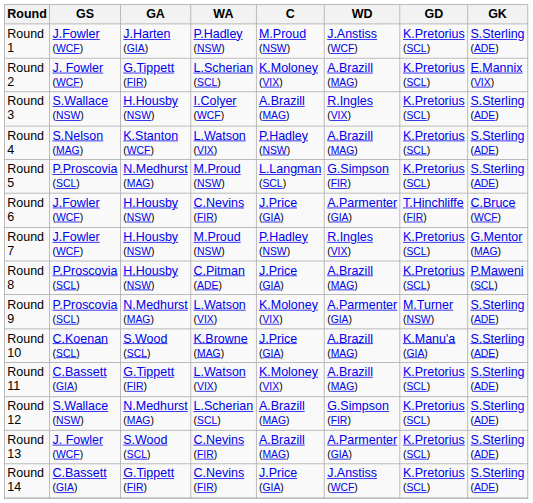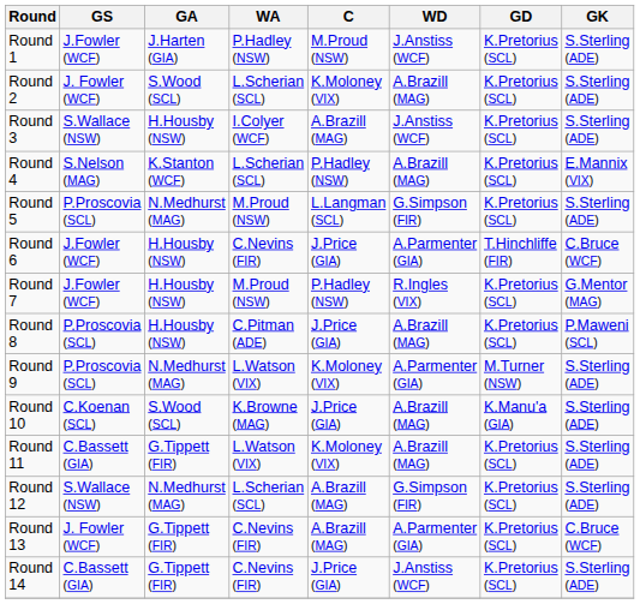 <table class="wikitable" style="width: 100% font-size:80%">
 <tr>
 <th rowspan=1 width=30>Round</th>
 <th rowspan=1 width=50>GS</th>
 <th rowspan=1 width=50>GA</th>
 <th rowspan=1 width=50>WA</th>
 <th rowspan=1 width=50>C</th>
 <th rowspan=1 width=50>WD</th>
 <th rowspan=1 width=50>GD</th>
 <th rowspan=1 width=50>GK</th>
 </tr>
 <tr>
 <td>Round 1</td>
 <td><a href='#'>J.Fowler</a> <small> (<a href='#'>WCF</a>) </small></td>
 <td><a href='#'>J.Harten</a> <small> (<a href='#'>GIA</a>) </small></td>
 <td><a href='#'>P.Hadley</a> <small> (<a href='#'>NSW</a>) </small></td>
 <td><a href='#'>M.Proud</a> <small> (<a href='#'>NSW</a>) </small></td>
 <td><a href='#'>J.Anstiss</a> <small> (<a href='#'>WCF</a>) </small></td>
 <td><a href='#'>K.Pretorius</a> <small> (<a href='#'>SCL</a>) </small></td>
 <td><a href='#'>S.Sterling</a> <small> (<a href='#'>ADE</a>) </small></td>
 </tr>
 <tr>
 <td>Round 2</td>
 <td><a href='#'>J. Fowler</a> <small> (<a href='#'>WCF</a>) </small></td>
-<td><a href='#'>G.Tippett</a> <small> (<a href='#'>FIR</a>) </small></td>
+<td><a href='#'>S.Wood</a> <small> (<a href='#'>SCL</a>) </small></td>
 <td><a href='#'>L.Scherian</a> <small> (<a href='#'>SCL</a>) </small></td>
 <td><a href='#'>K.Moloney</a> <small> (<a href='#'>VIX</a>) </small></td>
 <td><a href='#'>A.Brazill</a> <small> (<a href='#'>MAG</a>) </small></td>
 <td><a href='#'>K.Pretorius</a> <small> (<a href='#'>SCL</a>) </small></td>
-<td><a href='#'>E.Mannix</a> <small> (<a href='#'>VIX</a>) </small></td>
+<td><a href='#'>S.Sterling</a> <small> (<a href='#'>ADE</a>) </small></td>
 </tr>
 <tr>
 <td>Round 3</td>
 <td><a href='#'>S.Wallace</a> <small> (<a href='#'>NSW</a>) </small></td>
 <td><a href='#'>H.Housby</a> <small> (<a href='#'>NSW</a>) </small></td>
 <td><a href='#'>I.Colyer</a> <small> (<a href='#'>WCF</a>) </small></td>
 <td><a href='#'>A.Brazill</a> <small> (<a href='#'>MAG</a>) </small></td>
-<td><a href='#'>R.Ingles</a> <small> (<a href='#'>VIX</a>) </small></td>
+<td><a href='#'>J.Anstiss</a> <small> (<a href='#'>WCF</a>) </small></td>
 <td><a href='#'>K.Pretorius</a> <small> (<a href='#'>SCL</a>) </small></td>
 <td><a href='#'>S.Sterling</a> <small> (<a href='#'>ADE</a>) </small></td>
 </tr>
 <tr>
 <td>Round 4</td>
 <td><a href='#'>S.Nelson</a> <small> (<a href='#'>MAG</a>) </small></td>
 <td><a href='#'>K.Stanton</a> <small> (<a href='#'>WCF</a>) </small></td>
-<td><a href='#'>L.Watson</a> <small> (<a href='#'>VIX</a>) </small></td>
+<td><a href='#'>L.Scherian</a> <small> (<a href='#'>SCL</a>) </small></td>
 <td><a href='#'>P.Hadley</a> <small> (<a href='#'>NSW</a>) </small></td>
 <td><a href='#'>A.Brazill</a> <small> (<a href='#'>MAG</a>) </small></td>
 <td><a href='#'>K.Pretorius</a> <small> (<a href='#'>SCL</a>) </small></td>
-<td><a href='#'>S.Sterling</a> <small> (<a href='#'>ADE</a>) </small></td>
+<td><a href='#'>E.Mannix</a> <small> (<a href='#'>VIX</a>) </small></td>
 </tr>
 <tr>
 <td>Round 5</td>
 <td><a href='#'>P.Proscovia</a> <small> (<a href='#'>SCL</a>) </small></td>
 <td><a href='#'>N.Medhurst</a> <small> (<a href='#'>MAG</a>) </small></td>
 <td><a href='#'>M.Proud</a> <small> (<a href='#'>NSW</a>) </small></td>
 <td><a href='#'>L.Langman</a> <small> (<a href='#'>SCL</a>) </small></td>
 <td><a href='#'>G.Simpson</a> <small> (<a href='#'>FIR</a>) </small></td>
 <td><a href='#'>K.Pretorius</a> <small> (<a href='#'>SCL</a>) </small></td>
 <td><a href='#'>S.Sterling</a> <small> (<a href='#'>ADE</a>) </small></td>
 </tr>
 <tr>
 <td>Round 6</td>
 <td><a href='#'>J.Fowler</a> <small> (<a href='#'>WCF</a>) </small></td>
 <td><a href='#'>H.Housby</a> <small> (<a href='#'>NSW</a>) </small></td>
 <td><a href='#'>C.Nevins</a> <small> (<a href='#'>FIR</a>) </small></td>
 <td><a href='#'>J.Price</a> <small> (<a href='#'>GIA</a>) </small></td>
 <td><a href='#'>A.Parmenter</a> <small> (<a href='#'>GIA</a>) </small></td>
 <td><a href='#'>T.Hinchliffe</a> <small> (<a href='#'>FIR</a>) </small></td>
 <td><a href='#'>C.Bruce</a> <small> (<a href='#'>WCF</a>) </small></td>
 </tr>
 <tr>
 <td>Round 7</td>
 <td><a href='#'>J.Fowler</a> <small> (<a href='#'>WCF</a>) </small></td>
 <td><a href='#'>H.Housby</a> <small> (<a href='#'>NSW</a>) </small></td>
 <td><a href='#'>M.Proud</a> <small> (<a href='#'>NSW</a>) </small></td>
 <td><a href='#'>P.Hadley</a> <small> (<a href='#'>NSW</a>) </small></td>
 <td><a href='#'>R.Ingles</a> <small> (<a href='#'>VIX</a>) </small></td>
 <td><a href='#'>K.Pretorius</a> <small> (<a href='#'>SCL</a>) </small></td>
 <td><a href='#'>G.Mentor</a> <small> (<a href='#'>MAG</a>) </small></td>
 </tr>
 <tr>
 <td>Round 8</td>
 <td><a href='#'>P.Proscovia</a> <small> (<a href='#'>SCL</a>) </small></td>
 <td><a href='#'>H.Housby</a> <small> (<a href='#'>NSW</a>) </small></td>
 <td><a href='#'>C.Pitman</a> <small> (<a href='#'>ADE</a>) </small></td>
 <td><a href='#'>J.Price</a> <small> (<a href='#'>GIA</a>) </small></td>
 <td><a href='#'>A.Brazill</a> <small> (<a href='#'>MAG</a>) </small></td>
 <td><a href='#'>K.Pretorius</a> <small> (<a href='#'>SCL</a>) </small></td>
 <td><a href='#'>P.Maweni</a> <small> (<a href='#'>SCL</a>) </small></td>
 </tr>
 <tr>
 <td>Round 9</td>
 <td><a href='#'>P.Proscovia</a> <small> (<a href='#'>SCL</a>) </small></td>
 <td><a href='#'>N.Medhurst</a> <small> (<a href='#'>MAG</a>) </small></td>
 <td><a href='#'>L.Watson</a> <small> (<a href='#'>VIX</a>) </small></td>
 <td><a href='#'>K.Moloney</a> <small> (<a href='#'>VIX</a>) </small></td>
 <td><a href='#'>A.Parmenter</a> <small> (<a href='#'>GIA</a>) </small></td>
 <td><a href='#'>M.Turner</a> <small> (<a href='#'>NSW</a>) </small></td>
 <td><a href='#'>S.Sterling</a> <small> (<a href='#'>ADE</a>) </small></td>
 </tr>
 <tr>
 <td>Round 10</td>
 <td><a href='#'>C.Koenan</a> <small> (<a href='#'>SCL</a>) </small></td>
 <td><a href='#'>S.Wood</a> <small> (<a href='#'>SCL</a>) </small></td>
 <td><a href='#'>K.Browne</a> <small> (<a href='#'>MAG</a>) </small></td>
 <td><a href='#'>J.Price</a> <small> (<a href='#'>GIA</a>) </small></td>
 <td><a href='#'>A.Brazill</a> <small> (<a href='#'>MAG</a>) </small></td>
 <td><a href='#'>K.Manu'a</a> <small> (<a href='#'>GIA</a>) </small></td>
 <td><a href='#'>S.Sterling</a> <small> (<a href='#'>ADE</a>) </small></td>
 </tr>
 <tr>
 <td>Round 11</td>
 <td><a href='#'>C.Bassett</a> <small> (<a href='#'>GIA</a>) </small></td>
 <td><a href='#'>G.Tippett</a> <small> (<a href='#'>FIR</a>) </small></td>
 <td><a href='#'>L.Watson</a> <small> (<a href='#'>VIX</a>) </small></td>
 <td><a href='#'>K.Moloney</a> <small> (<a href='#'>VIX</a>) </small></td>
 <td><a href='#'>A.Brazill</a> <small> (<a href='#'>MAG</a>) </small></td>
 <td><a href='#'>K.Pretorius</a> <small> (<a href='#'>SCL</a>) </small></td>
 <td><a href='#'>S.Sterling</a> <small> (<a href='#'>ADE</a>) </small></td>
 </tr>
 <tr>
 <td>Round 12</td>
 <td><a href='#'>S.Wallace</a> <small> (<a href='#'>NSW</a>) </small></td>
 <td><a href='#'>N.Medhurst</a> <small> (<a href='#'>MAG</a>) </small></td>
 <td><a href='#'>L.Scherian</a> <small> (<a href='#'>SCL</a>) </small></td>
 <td><a href='#'>A.Brazill</a> <small> (<a href='#'>MAG</a>) </small></td>
 <td><a href='#'>G.Simpson</a> <small> (<a href='#'>FIR</a>) </small></td>
 <td><a href='#'>K.Pretorius</a> <small> (<a href='#'>SCL</a>) </small></td>
 <td><a href='#'>S.Sterling</a> <small> (<a href='#'>ADE</a>) </small></td>
 </tr>
 <tr>
 <td>Round 13</td>
 <td><a href='#'>J. Fowler</a> <small> (<a href='#'>WCF</a>) </small></td>
-<td><a href='#'>S.Wood</a> <small> (<a href='#'>SCL</a>) </small></td>
+<td><a href='#'>G.Tippett</a> <small> (<a href='#'>FIR</a>) </small></td>
 <td><a href='#'>C.Nevins</a> <small> (<a href='#'>FIR</a>) </small></td>
 <td><a href='#'>A.Brazill</a> <small> (<a href='#'>MAG</a>) </small></td>
 <td><a href='#'>A.Parmenter</a> <small> (<a href='#'>GIA</a>) </small></td>
 <td><a href='#'>K.Pretorius</a> <small> (<a href='#'>SCL</a>) </small></td>
-<td><a href='#'>S.Sterling</a> <small> (<a href='#'>ADE</a>) </small></td>
+<td><a href='#'>C.Bruce</a> <small> (<a href='#'>WCF</a>) </small></td>
 </tr>
 <tr>
 <td>Round 14</td>
 <td><a href='#'>C.Bassett</a> <small> (<a href='#'>GIA</a>) </small></td>
 <td><a href='#'>G.Tippett</a> <small> (<a href='#'>FIR</a>) </small></td>
 <td><a href='#'>C.Nevins</a> <small> (<a href='#'>FIR</a>) </small></td>
 <td><a href='#'>J.Price</a> <small> (<a href='#'>GIA</a>) </small></td>
 <td><a href='#'>J.Anstiss</a> <small> (<a href='#'>WCF</a>) </small></td>
 <td><a href='#'>K.Pretorius</a> <small> (<a href='#'>SCL</a>) </small></td>
 <td><a href='#'>S.Sterling</a> <small> (<a href='#'>ADE</a>) </small></td>
 </tr>
 <tr>
 </tr>
 </table>
